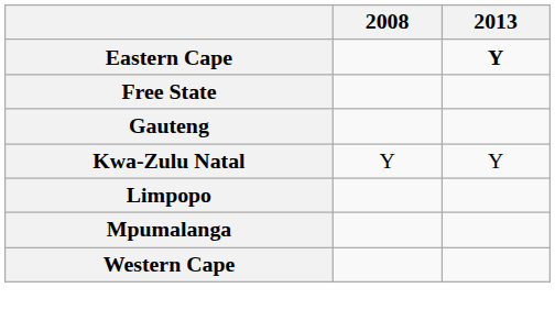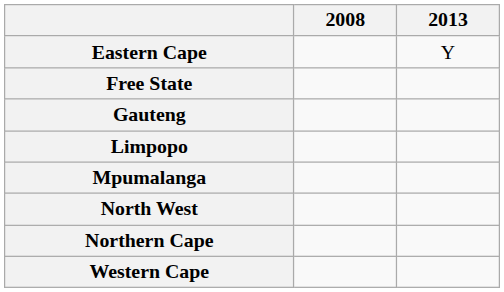 <table class="wikitable sortable" style="text-align:center; width:400px; height:150px;">
 <tr>
 <th></th>
 <th>2008</th>
 <th>2013</th>
 </tr>
 <tr>
 <th scope="row">Eastern Cape</th>
 <td></td>
-<td><strong>Y</strong></td>
+<td>Y</td>
 </tr>
 <tr>
 <th scope="row">Free State</th>
 <td></td>
 <td></td>
 </tr>
 <tr>
 <th scope="row">Gauteng</th>
 <td></td>
 <td></td>
 </tr>
 <tr>
-<th scope="row">Kwa-Zulu Natal</th>
-<td>Y</td>
-<td>Y</td>
-</tr>
-<tr>
 <th scope="row">Limpopo</th>
 <td></td>
 <td></td>
 </tr>
 <tr>
 <th scope="row">Mpumalanga</th>
 <td></td>
 <td></td>
 </tr>
 <tr>
+<th scope="row">North West</th>
+<td></td>
+<td></td>
+</tr>
+<tr>
+<th scope="row">Northern Cape</th>
+<td></td>
+<td></td>
+</tr>
+<tr>
 <th scope="row">Western Cape</th>
 <td></td>
 <td></td>
 </tr>
 </table>
